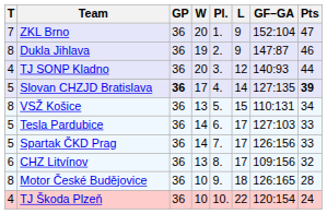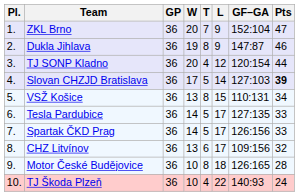 <table class="wikitable">
 <tr>
-<th>T</th>
+<th>Pl.</th>
 <th width="200">Team</th>
 <th>GP</th>
 <th>W</th>
-<th>Pl.</th>
+<th>T</th>
 <th>L</th>
 <th>GF–GA</th>
 <th>Pts</th>
 </tr>
 <tr bgcolor="#e6e6fa">
-<td>7</td>
+<td>1.</td>
 <td><a href='#'>ZKL Brno</a></td>
 <td>36</td>
 <td>20</td>
-<td>1.</td>
+<td>7</td>
 <td>9</td>
 <td>152:104</td>
 <td>47</td>
 </tr>
 <tr bgcolor="#e6e6fa">
-<td>8</td>
+<td>2.</td>
 <td><a href='#'>Dukla Jihlava</a></td>
 <td>36</td>
 <td>19</td>
-<td>2.</td>
+<td>8</td>
 <td>9</td>
 <td>147:87</td>
 <td>46</td>
 </tr>
 <tr bgcolor="#e6e6fa">
-<td>4</td>
+<td>3.</td>
 <td><a href='#'>TJ SONP Kladno</a></td>
 <td>36</td>
 <td>20</td>
-<td>3.</td>
+<td>4</td>
 <td>12</td>
-<td>140:93</td>
+<td>120:154</td>
 <td>44</td>
 </tr>
 <tr bgcolor="#e6e6fa">
+<td>4.</td>
+<td><a href='#'>Slovan CHZJD Bratislava</a></td>
+<td>36</td>
+<td>17</td>
 <td>5</td>
-<td><a href='#'>Slovan CHZJD Bratislava</a></td>
-<td><strong>36</strong></td>
-<td>17</td>
-<td>4.</td>
 <td>14</td>
-<td>127:135</td>
+<td>127:103</td>
 <td><strong>39</strong></td>
 </tr>
 <tr bgcolor="#f0f8ff">
-<td>8</td>
+<td>5.</td>
 <td><a href='#'>VSŽ Košice</a></td>
 <td>36</td>
 <td>13</td>
-<td>5.</td>
+<td>8</td>
 <td>15</td>
 <td>110:131</td>
 <td>34</td>
 </tr>
 <tr bgcolor="#f0f8ff">
-<td>5</td>
+<td>6.</td>
 <td><a href='#'>Tesla Pardubice</a></td>
 <td>36</td>
 <td>14</td>
-<td>6.</td>
+<td>5</td>
 <td>17</td>
-<td>127:103</td>
+<td>127:135</td>
 <td>33</td>
 </tr>
 <tr bgcolor="#f0f8ff">
-<td>5</td>
+<td>7.</td>
 <td><a href='#'>Spartak ČKD Prag</a></td>
 <td>36</td>
 <td>14</td>
-<td>7.</td>
+<td>5</td>
 <td>17</td>
 <td>126:156</td>
 <td>33</td>
 </tr>
 <tr bgcolor="#f0f8ff">
-<td>6</td>
+<td>8.</td>
 <td><a href='#'>CHZ Litvínov</a></td>
 <td>36</td>
 <td>13</td>
-<td>8.</td>
+<td>6</td>
 <td>17</td>
 <td>109:156</td>
 <td>32</td>
 </tr>
 <tr bgcolor="#f0f8ff">
-<td>8</td>
+<td>9.</td>
 <td><a href='#'>Motor České Budějovice</a></td>
 <td>36</td>
 <td>10</td>
-<td>9.</td>
+<td>8</td>
 <td>18</td>
 <td>126:165</td>
 <td>28</td>
 </tr>
 <tr bgcolor="#ffcccc">
-<td>4</td>
+<td>10.</td>
 <td><a href='#'>TJ Škoda Plzeň</a></td>
 <td>36</td>
 <td>10</td>
-<td>10.</td>
+<td>4</td>
 <td>22</td>
-<td>120:154</td>
+<td>140:93</td>
 <td>24</td>
 </tr>
 </table>
